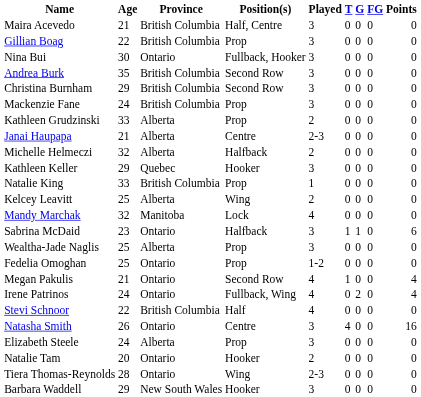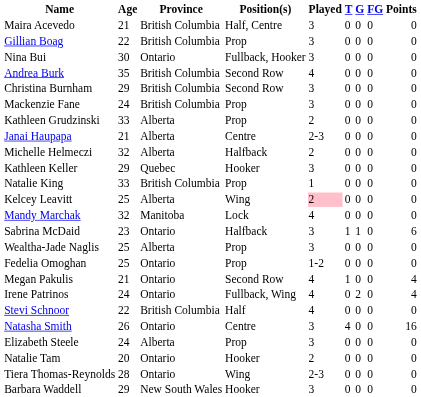 <table wikitable sortable>
 <tr>
 <th>Name</th>
 <th>Age</th>
 <th>Province</th>
 <th>Position(s)</th>
 <th>Played</th>
 <th><a href='#'>T</a></th>
 <th><a href='#'>G</a></th>
 <th><a href='#'>FG</a></th>
 <th>Points</th>
 </tr>
 <tr>
 <td>Maira Acevedo</td>
 <td>21</td>
 <td> British Columbia</td>
 <td>Half, Centre</td>
 <td>3</td>
 <td>0</td>
 <td>0</td>
 <td>0</td>
 <td align=right>0</td>
 </tr>
 <tr>
 <td><a href='#'>Gillian Boag</a></td>
 <td>22</td>
 <td> British Columbia</td>
 <td>Prop</td>
 <td>3</td>
 <td>0</td>
 <td>0</td>
 <td>0</td>
 <td align=right>0</td>
 </tr>
 <tr>
 <td>Nina Bui</td>
 <td>30</td>
 <td> Ontario</td>
 <td>Fullback, Hooker</td>
 <td>3</td>
 <td>0</td>
 <td>0</td>
 <td>0</td>
 <td align=right>0</td>
 </tr>
 <tr>
 <td><a href='#'>Andrea Burk</a></td>
 <td>35</td>
 <td> British Columbia</td>
 <td>Second Row</td>
-<td>3</td>
+<td>4</td>
 <td>0</td>
 <td>0</td>
 <td>0</td>
 <td align=right>0</td>
 </tr>
 <tr>
 <td>Christina Burnham</td>
 <td>29</td>
 <td> British Columbia</td>
 <td>Second Row</td>
 <td>3</td>
 <td>0</td>
 <td>0</td>
 <td>0</td>
 <td align=right>0</td>
 </tr>
 <tr>
 <td>Mackenzie Fane</td>
 <td>24</td>
 <td> British Columbia</td>
 <td>Prop</td>
 <td>3</td>
 <td>0</td>
 <td>0</td>
 <td>0</td>
 <td align=right>0</td>
 </tr>
 <tr>
 <td>Kathleen Grudzinski</td>
 <td>33</td>
 <td> Alberta</td>
 <td>Prop</td>
 <td>2</td>
 <td>0</td>
 <td>0</td>
 <td>0</td>
 <td align=right>0</td>
 </tr>
 <tr>
 <td><a href='#'>Janai Haupapa</a></td>
 <td>21</td>
 <td> Alberta</td>
 <td>Centre</td>
 <td>2-3</td>
 <td>0</td>
 <td>0</td>
 <td>0</td>
 <td align=right>0</td>
 </tr>
 <tr>
 <td>Michelle Helmeczi</td>
 <td>32</td>
 <td> Alberta</td>
 <td>Halfback</td>
 <td>2</td>
 <td>0</td>
 <td>0</td>
 <td>0</td>
 <td align=right>0</td>
 </tr>
 <tr>
 <td>Kathleen Keller</td>
 <td>29</td>
 <td> Quebec</td>
 <td>Hooker</td>
 <td>3</td>
 <td>0</td>
 <td>0</td>
 <td>0</td>
 <td align=right>0</td>
 </tr>
 <tr>
 <td>Natalie King</td>
 <td>33</td>
 <td> British Columbia</td>
 <td>Prop</td>
 <td>1</td>
 <td>0</td>
 <td>0</td>
 <td>0</td>
 <td align=right>0</td>
 </tr>
 <tr>
 <td>Kelcey Leavitt</td>
 <td>25</td>
 <td> Alberta</td>
 <td>Wing</td>
-<td>2</td>
+<td style="background: pink;">2</td>
 <td>0</td>
 <td>0</td>
 <td>0</td>
 <td align=right>0</td>
 </tr>
 <tr>
 <td><a href='#'>Mandy Marchak</a></td>
 <td>32</td>
 <td> Manitoba</td>
 <td>Lock</td>
 <td>4</td>
 <td>0</td>
 <td>0</td>
 <td>0</td>
 <td align=right>0</td>
 </tr>
 <tr>
 <td>Sabrina McDaid</td>
 <td>23</td>
 <td> Ontario</td>
 <td>Halfback</td>
 <td>3</td>
 <td>1</td>
 <td>1</td>
 <td>0</td>
 <td align=right>6</td>
 </tr>
 <tr>
 <td>Wealtha-Jade Naglis</td>
 <td>25</td>
 <td> Alberta</td>
 <td>Prop</td>
 <td>3</td>
 <td>0</td>
 <td>0</td>
 <td>0</td>
 <td align=right>0</td>
 </tr>
 <tr>
 <td>Fedelia Omoghan</td>
 <td>25</td>
 <td> Ontario</td>
 <td>Prop</td>
 <td>1-2</td>
 <td>0</td>
 <td>0</td>
 <td>0</td>
 <td align=right>0</td>
 </tr>
 <tr>
 <td>Megan Pakulis</td>
 <td>21</td>
 <td> Ontario</td>
 <td>Second Row</td>
 <td>4</td>
 <td>1</td>
 <td>0</td>
 <td>0</td>
 <td align=right>4</td>
 </tr>
 <tr>
 <td>Irene Patrinos</td>
 <td>24</td>
 <td> Ontario</td>
 <td>Fullback, Wing</td>
 <td>4</td>
 <td>0</td>
 <td>2</td>
 <td>0</td>
 <td align=right>4</td>
 </tr>
 <tr>
 <td><a href='#'>Stevi Schnoor</a></td>
 <td>22</td>
 <td> British Columbia</td>
 <td>Half</td>
 <td>4</td>
 <td>0</td>
 <td>0</td>
 <td>0</td>
 <td align=right>0</td>
 </tr>
 <tr>
 <td><a href='#'>Natasha Smith</a></td>
 <td>26</td>
 <td> Ontario</td>
 <td>Centre</td>
 <td>3</td>
 <td>4</td>
 <td>0</td>
 <td>0</td>
 <td align=right>16</td>
 </tr>
 <tr>
 <td>Elizabeth Steele</td>
 <td>24</td>
 <td> Alberta</td>
 <td>Prop</td>
 <td>3</td>
 <td>0</td>
 <td>0</td>
 <td>0</td>
 <td align=right>0</td>
 </tr>
 <tr>
 <td>Natalie Tam</td>
 <td>20</td>
 <td> Ontario</td>
 <td>Hooker</td>
 <td>2</td>
 <td>0</td>
 <td>0</td>
 <td>0</td>
 <td align=right>0</td>
 </tr>
 <tr>
 <td>Tiera Thomas-Reynolds</td>
 <td>28</td>
 <td> Ontario</td>
 <td>Wing</td>
 <td>2-3</td>
 <td>0</td>
 <td>0</td>
 <td>0</td>
 <td align=right>0</td>
 </tr>
 <tr>
 <td>Barbara Waddell</td>
 <td>29</td>
 <td> New South Wales</td>
 <td>Hooker</td>
 <td>3</td>
 <td>0</td>
 <td>0</td>
 <td>0</td>
 <td align=right>0</td>
 </tr>
 </table>
